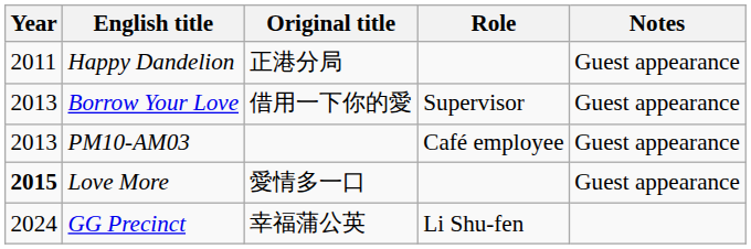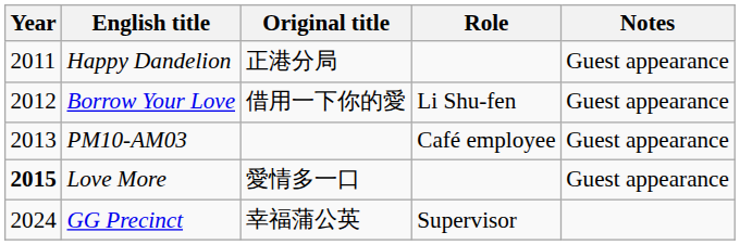 <table class="wikitable sortable">
 <tr>
 <th>Year</th>
 <th>English title</th>
 <th>Original title</th>
 <th>Role</th>
 <th class="unsortable">Notes</th>
 </tr>
 <tr>
 <td>2011</td>
 <td><em>Happy Dandelion</em></td>
 <td>正港分局</td>
 <td></td>
 <td>Guest appearance</td>
 </tr>
 <tr>
-<td>2013</td>
+<td>2012</td>
 <td><em><a href='#'>Borrow Your Love</a></em></td>
 <td>借用一下你的愛</td>
-<td>Supervisor</td>
+<td>Li Shu-fen</td>
 <td>Guest appearance</td>
 </tr>
 <tr>
 <td>2013</td>
 <td><em>PM10-AM03</em></td>
 <td></td>
 <td>Café employee</td>
 <td>Guest appearance</td>
 </tr>
 <tr>
 <td><strong>2015</strong></td>
 <td><em>Love More</em></td>
 <td>愛情多一口</td>
 <td></td>
 <td>Guest appearance</td>
 </tr>
 <tr>
 <td>2024</td>
 <td><em><a href='#'>GG Precinct</a></em></td>
 <td>幸福蒲公英</td>
-<td>Li Shu-fen</td>
+<td>Supervisor</td>
 <td></td>
 </tr>
 </table>
